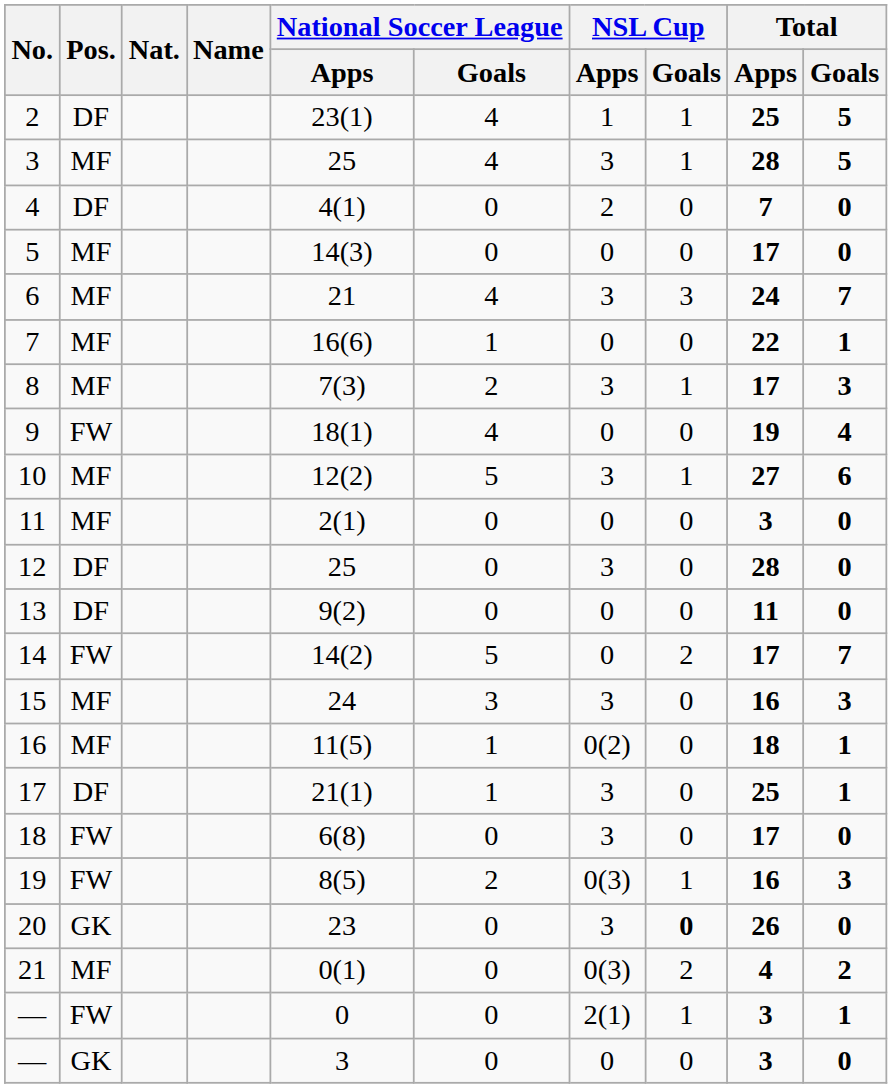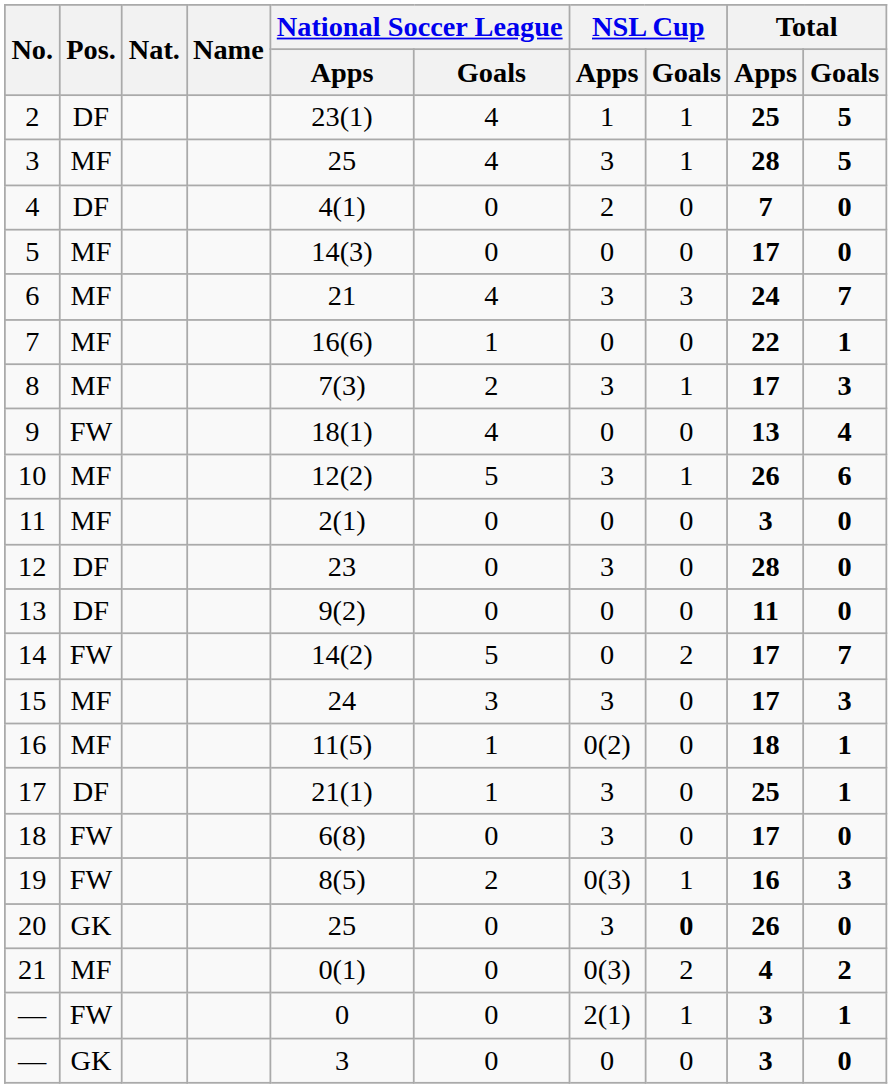 <table class="wikitable sortable" style="text-align:center">
 <tr>
 <th rowspan="2">No.</th>
 <th rowspan="2">Pos.</th>
 <th rowspan="2">Nat.</th>
 <th rowspan="2">Name</th>
 <th colspan="2"><a href='#'>National Soccer League</a></th>
 <th colspan="2"><a href='#'>NSL Cup</a></th>
 <th colspan="2">Total</th>
 </tr>
 <tr>
 <th>Apps</th>
 <th>Goals</th>
 <th>Apps</th>
 <th>Goals</th>
 <th>Apps</th>
 <th>Goals</th>
 </tr>
 <tr>
 <td>2</td>
 <td>DF</td>
 <td></td>
 <td align=left></td>
 <td>23(1)</td>
 <td>4</td>
 <td>1</td>
 <td>1</td>
 <td><strong>25</strong></td>
 <td><strong>5</strong></td>
 </tr>
 <tr>
 <td>3</td>
 <td>MF</td>
 <td></td>
 <td align=left></td>
 <td>25</td>
 <td>4</td>
 <td>3</td>
 <td>1</td>
 <td><strong>28</strong></td>
 <td><strong>5</strong></td>
 </tr>
 <tr>
 <td>4</td>
 <td>DF</td>
 <td></td>
 <td align=left></td>
 <td>4(1)</td>
 <td>0</td>
 <td>2</td>
 <td>0</td>
 <td><strong>7</strong></td>
 <td><strong>0</strong></td>
 </tr>
 <tr>
 <td>5</td>
 <td>MF</td>
 <td></td>
 <td align=left></td>
 <td>14(3)</td>
 <td>0</td>
 <td>0</td>
 <td>0</td>
 <td><strong>17</strong></td>
 <td><strong>0</strong></td>
 </tr>
 <tr>
 <td>6</td>
 <td>MF</td>
 <td></td>
 <td align=left></td>
 <td>21</td>
 <td>4</td>
 <td>3</td>
 <td>3</td>
 <td><strong>24</strong></td>
 <td><strong>7</strong></td>
 </tr>
 <tr>
 <td>7</td>
 <td>MF</td>
 <td></td>
 <td align=left></td>
 <td>16(6)</td>
 <td>1</td>
 <td>0</td>
 <td>0</td>
 <td><strong>22</strong></td>
 <td><strong>1</strong></td>
 </tr>
 <tr>
 <td>8</td>
 <td>MF</td>
 <td></td>
 <td align=left></td>
 <td>7(3)</td>
 <td>2</td>
 <td>3</td>
 <td>1</td>
 <td><strong>17</strong></td>
 <td><strong>3</strong></td>
 </tr>
 <tr>
 <td>9</td>
 <td>FW</td>
 <td></td>
 <td align=left></td>
 <td>18(1)</td>
 <td>4</td>
 <td>0</td>
 <td>0</td>
-<td><strong>19</strong></td>
+<td><strong>13</strong></td>
 <td><strong>4</strong></td>
 </tr>
 <tr>
 <td>10</td>
 <td>MF</td>
 <td></td>
 <td align=left></td>
 <td>12(2)</td>
 <td>5</td>
 <td>3</td>
 <td>1</td>
-<td><strong>27</strong></td>
+<td><strong>26</strong></td>
 <td><strong>6</strong></td>
 </tr>
 <tr>
 <td>11</td>
 <td>MF</td>
 <td></td>
 <td align=left></td>
 <td>2(1)</td>
 <td>0</td>
 <td>0</td>
 <td>0</td>
 <td><strong>3</strong></td>
 <td><strong>0</strong></td>
 </tr>
 <tr>
 <td>12</td>
 <td>DF</td>
 <td></td>
 <td align=left></td>
-<td>25</td>
+<td>23</td>
 <td>0</td>
 <td>3</td>
 <td>0</td>
 <td><strong>28</strong></td>
 <td><strong>0</strong></td>
 </tr>
 <tr>
 <td>13</td>
 <td>DF</td>
 <td></td>
 <td align=left></td>
 <td>9(2)</td>
 <td>0</td>
 <td>0</td>
 <td>0</td>
 <td><strong>11</strong></td>
 <td><strong>0</strong></td>
 </tr>
 <tr>
 <td>14</td>
 <td>FW</td>
 <td></td>
 <td align=left></td>
 <td>14(2)</td>
 <td>5</td>
 <td>0</td>
 <td>2</td>
 <td><strong>17</strong></td>
 <td><strong>7</strong></td>
 </tr>
 <tr>
 <td>15</td>
 <td>MF</td>
 <td></td>
 <td align=left></td>
 <td>24</td>
 <td>3</td>
 <td>3</td>
 <td>0</td>
-<td><strong>16</strong></td>
+<td><strong>17</strong></td>
 <td><strong>3</strong></td>
 </tr>
 <tr>
 <td>16</td>
 <td>MF</td>
 <td></td>
 <td align=left></td>
 <td>11(5)</td>
 <td>1</td>
 <td>0(2)</td>
 <td>0</td>
 <td><strong>18</strong></td>
 <td><strong>1</strong></td>
 </tr>
 <tr>
 <td>17</td>
 <td>DF</td>
 <td></td>
 <td align=left></td>
 <td>21(1)</td>
 <td>1</td>
 <td>3</td>
 <td>0</td>
 <td><strong>25</strong></td>
 <td><strong>1</strong></td>
 </tr>
 <tr>
 <td>18</td>
 <td>FW</td>
 <td></td>
 <td align=left></td>
 <td>6(8)</td>
 <td>0</td>
 <td>3</td>
 <td>0</td>
 <td><strong>17</strong></td>
 <td><strong>0</strong></td>
 </tr>
 <tr>
 <td>19</td>
 <td>FW</td>
 <td></td>
 <td align=left></td>
 <td>8(5)</td>
 <td>2</td>
 <td>0(3)</td>
 <td>1</td>
 <td><strong>16</strong></td>
 <td><strong>3</strong></td>
 </tr>
 <tr>
 <td>20</td>
 <td>GK</td>
 <td></td>
 <td align=left></td>
-<td>23</td>
+<td>25</td>
 <td>0</td>
 <td>3</td>
 <td><strong>0</strong></td>
 <td><strong>26</strong></td>
 <td><strong>0</strong></td>
 </tr>
 <tr>
 <td>21</td>
 <td>MF</td>
 <td></td>
 <td align=left></td>
 <td>0(1)</td>
 <td>0</td>
 <td>0(3)</td>
 <td>2</td>
 <td><strong>4</strong></td>
 <td><strong>2</strong></td>
 </tr>
 <tr>
 <td>—</td>
 <td>FW</td>
 <td></td>
 <td align=left></td>
 <td>0</td>
 <td>0</td>
 <td>2(1)</td>
 <td>1</td>
 <td><strong>3</strong></td>
 <td><strong>1</strong></td>
 </tr>
 <tr>
 <td>—</td>
 <td>GK</td>
 <td></td>
 <td align=left></td>
 <td>3</td>
 <td>0</td>
 <td>0</td>
 <td>0</td>
 <td><strong>3</strong></td>
 <td><strong>0</strong></td>
 </tr>
 </table>
